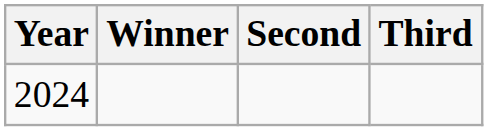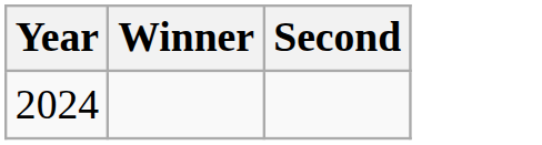 <table class="wikitable">
 <tr>
 <th>Year</th>
 <th>Winner</th>
 <th>Second</th>
-<th>Third</th>
 </tr>
 <tr>
 <td>2024</td>
 <td></td>
 <td></td>
-<td></td>
 </tr>
 </table>
